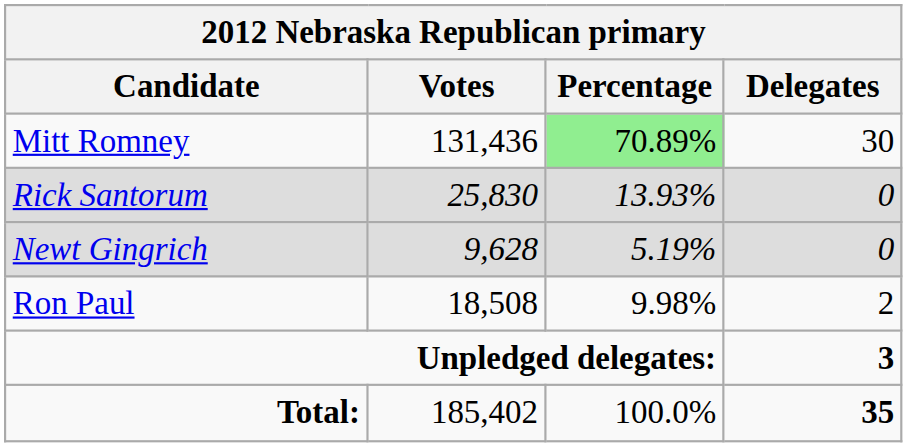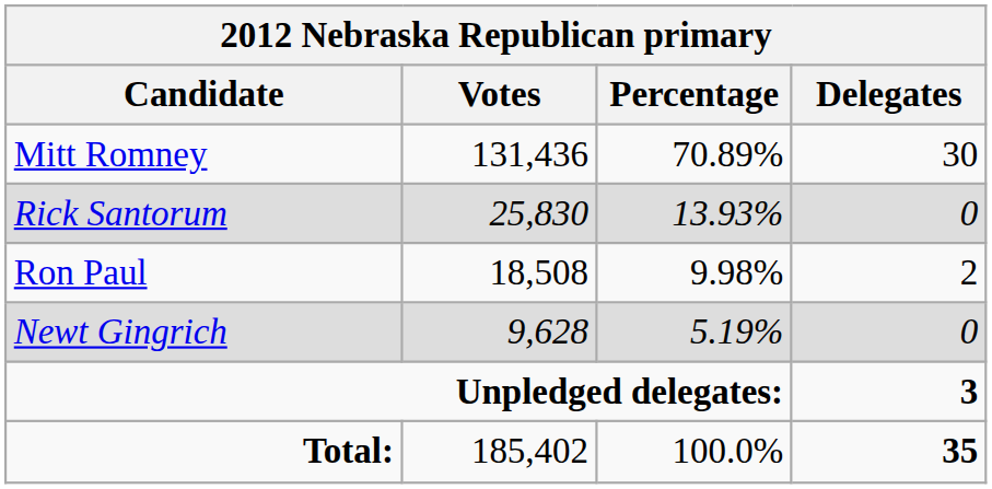 <table class="wikitable" style="font-size:95%;">
 <tr>
 <th colspan="4">2012 Nebraska Republican primary</th>
 </tr>
 <tr>
 <th width="160px">Candidate</th>
 <th width="75px">Votes</th>
 <th width="75px">Percentage</th>
 <th width="75px">Delegates</th>
 </tr>
 <tr align="right" >
 <td align="left"><a href='#'>Mitt Romney</a></td>
 <td>131,436</td>
-<td style="background: lightgreen;">70.89%</td>
+<td>70.89%</td>
 <td>30</td>
 </tr>
 <tr align="right" bgcolor=DDDDDD>
 <td align="left"><em><a href='#'>Rick Santorum</a></em></td>
 <td><em>25,830</em></td>
 <td><em>13.93%</em></td>
 <td><em>0</em></td>
 </tr>
+<tr align="right">
+<td align="left"><a href='#'>Ron Paul</a></td>
+<td>18,508</td>
+<td>9.98%</td>
+<td>2</td>
+</tr>
 <tr align="right" bgcolor=DDDDDD>
 <td align="left"><em><a href='#'>Newt Gingrich</a></em></td>
 <td><em>9,628</em></td>
 <td><em>5.19%</em></td>
 <td><em>0</em></td>
-</tr>
-<tr align="right">
-<td align="left"><a href='#'>Ron Paul</a></td>
-<td>18,508</td>
-<td>9.98%</td>
-<td>2</td>
 </tr>
 <tr align="right">
 <td colspan="3"><strong>Unpledged delegates:</strong></td>
 <td><strong>3</strong></td>
 </tr>
 <tr align="right">
 <td><strong>Total:</strong></td>
 <td>185,402</td>
 <td>100.0%</td>
 <td><strong>35</strong></td>
 </tr>
 </table>
